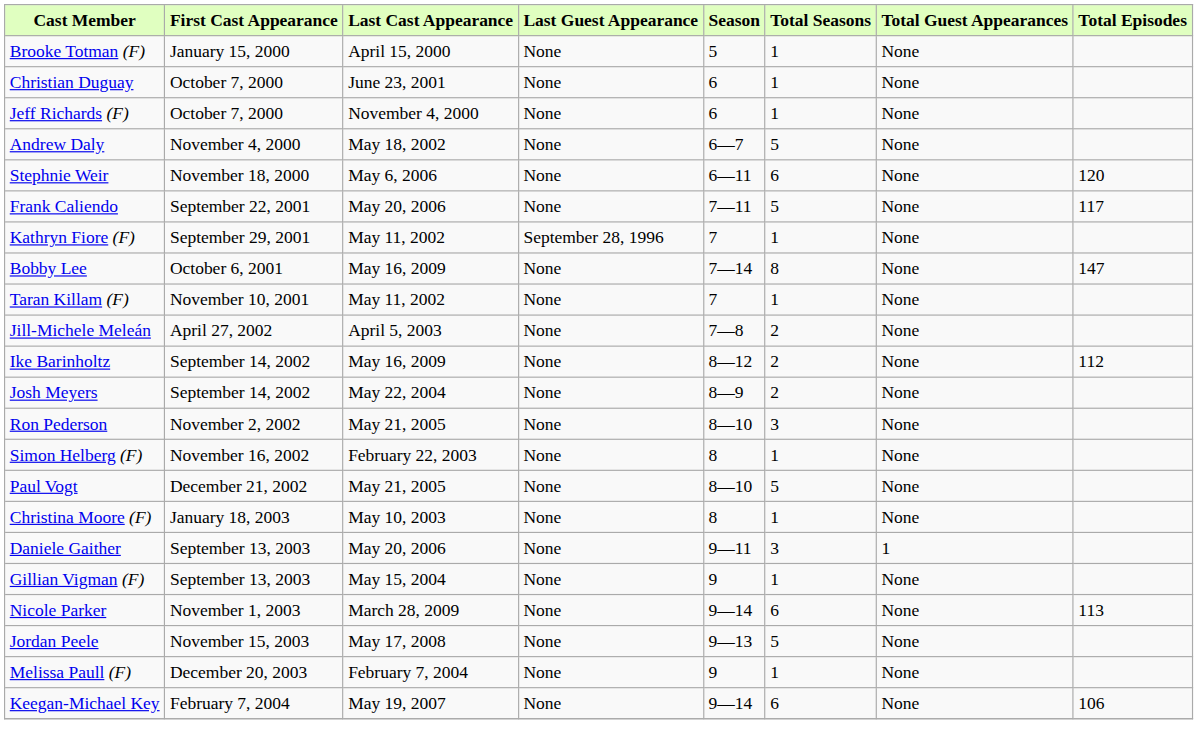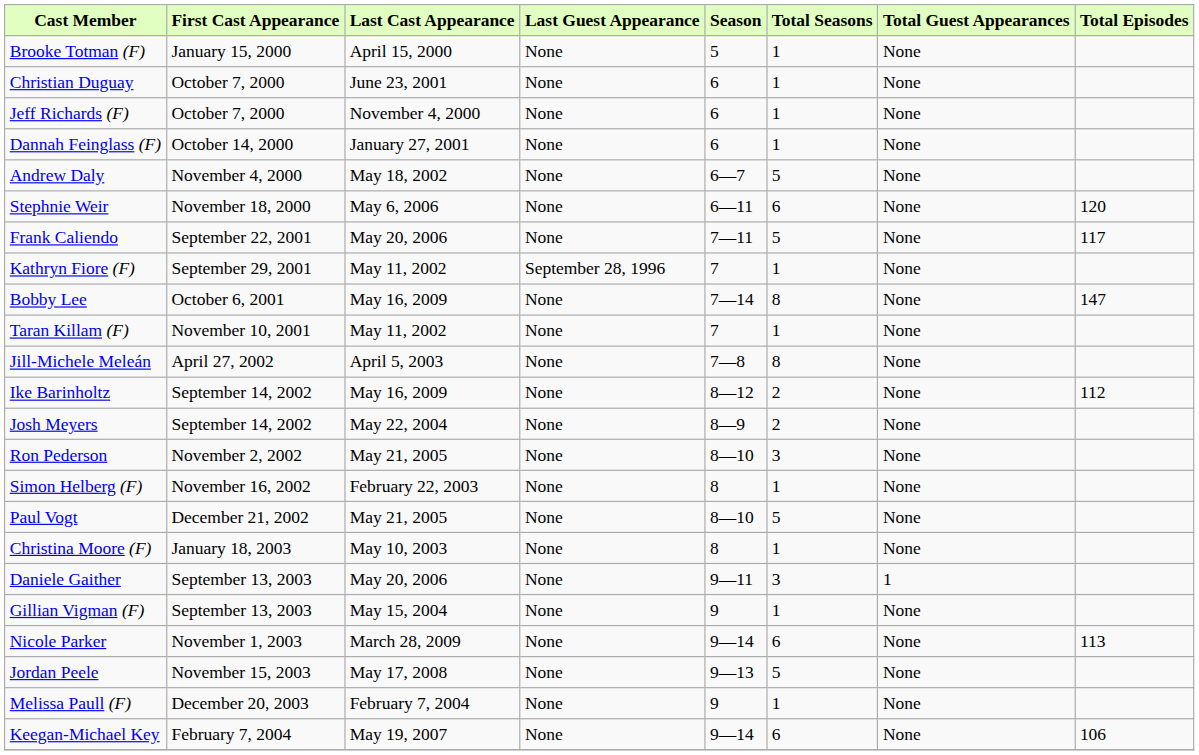 <table border="2" cellpadding="4" cellspacing="0" style="margin: 1em 1em 1em 0; background: #f9f9f9; border: 1px #aaa solid; border-collapse: collapse; font-size: 95%;">
 <tr bgcolor="#E0FFC0" align="center">
 <td><strong>Cast Member</strong></td>
 <td><strong>First Cast Appearance</strong></td>
 <td><strong>Last Cast Appearance</strong></td>
 <td><strong>Last Guest Appearance</strong></td>
 <td><strong>Season</strong></td>
 <td><strong>Total Seasons</strong></td>
 <td><strong>Total Guest Appearances</strong></td>
 <td><strong>Total Episodes</strong></td>
 </tr>
 <tr>
 <td><a href='#'>Brooke Totman</a> <em>(F)</em></td>
 <td>January 15, 2000</td>
 <td>April 15, 2000</td>
 <td>None</td>
 <td>5</td>
 <td>1</td>
 <td>None</td>
 <td></td>
 </tr>
 <tr>
 <td><a href='#'>Christian Duguay</a></td>
 <td>October 7, 2000</td>
 <td>June 23, 2001</td>
 <td>None</td>
 <td>6</td>
 <td>1</td>
 <td>None</td>
 <td></td>
 </tr>
 <tr>
 <td><a href='#'>Jeff Richards</a> <em>(F)</em></td>
 <td>October 7, 2000</td>
 <td>November 4, 2000</td>
+<td>None</td>
+<td>6</td>
+<td>1</td>
+<td>None</td>
+<td></td>
+</tr>
+<tr>
+<td><a href='#'>Dannah Feinglass</a> <em>(F)</em></td>
+<td>October 14, 2000</td>
+<td>January 27, 2001</td>
 <td>None</td>
 <td>6</td>
 <td>1</td>
 <td>None</td>
 <td></td>
 </tr>
 <tr>
 <td><a href='#'>Andrew Daly</a></td>
 <td>November 4, 2000</td>
 <td>May 18, 2002</td>
 <td>None</td>
 <td>6—7</td>
 <td>5</td>
 <td>None</td>
 <td></td>
 </tr>
 <tr>
 <td><a href='#'>Stephnie Weir</a></td>
 <td>November 18, 2000</td>
 <td>May 6, 2006</td>
 <td>None</td>
 <td>6—11</td>
 <td>6</td>
 <td>None</td>
 <td>120</td>
 </tr>
 <tr>
 <td><a href='#'>Frank Caliendo</a></td>
 <td>September 22, 2001</td>
 <td>May 20, 2006</td>
 <td>None</td>
 <td>7—11</td>
 <td>5</td>
 <td>None</td>
 <td>117</td>
 </tr>
 <tr>
 <td><a href='#'>Kathryn Fiore</a>  <em>(F)</em></td>
 <td>September 29, 2001</td>
 <td>May 11, 2002</td>
 <td>September 28, 1996</td>
 <td>7</td>
 <td>1</td>
 <td>None</td>
 <td></td>
 </tr>
 <tr>
 <td><a href='#'>Bobby Lee</a></td>
 <td>October 6, 2001</td>
 <td>May 16, 2009</td>
 <td>None</td>
 <td>7—14</td>
 <td>8</td>
 <td>None</td>
 <td>147</td>
 </tr>
 <tr>
 <td><a href='#'>Taran Killam</a>  <em>(F)</em></td>
 <td>November 10, 2001</td>
 <td>May 11, 2002</td>
 <td>None</td>
 <td>7</td>
 <td>1</td>
 <td>None</td>
 <td></td>
 </tr>
 <tr>
 <td><a href='#'>Jill-Michele Meleán</a></td>
 <td>April 27, 2002</td>
 <td>April 5, 2003</td>
 <td>None</td>
 <td>7—8</td>
-<td>2</td>
+<td>8</td>
 <td>None</td>
 <td></td>
 </tr>
 <tr>
 <td><a href='#'>Ike Barinholtz</a></td>
 <td>September 14, 2002</td>
 <td>May 16, 2009</td>
 <td>None</td>
 <td>8—12</td>
 <td>2</td>
 <td>None</td>
 <td>112</td>
 </tr>
 <tr>
 <td><a href='#'>Josh Meyers</a></td>
 <td>September 14, 2002</td>
 <td>May 22,  2004</td>
 <td>None</td>
 <td>8—9</td>
 <td>2</td>
 <td>None</td>
 <td></td>
 </tr>
 <tr>
 <td><a href='#'>Ron Pederson</a></td>
 <td>November 2, 2002</td>
 <td>May 21, 2005</td>
 <td>None</td>
 <td>8—10</td>
 <td>3</td>
 <td>None</td>
 <td></td>
 </tr>
 <tr>
 <td><a href='#'>Simon Helberg</a> <em>(F)</em></td>
 <td>November 16, 2002</td>
 <td>February 22, 2003</td>
 <td>None</td>
 <td>8</td>
 <td>1</td>
 <td>None</td>
 <td></td>
 </tr>
 <tr>
 <td><a href='#'>Paul Vogt</a></td>
 <td>December 21, 2002</td>
 <td>May 21, 2005</td>
 <td>None</td>
 <td>8—10</td>
 <td>5</td>
 <td>None</td>
 <td></td>
 </tr>
 <tr>
 <td><a href='#'>Christina Moore</a> <em>(F)</em></td>
 <td>January 18, 2003</td>
 <td>May 10, 2003</td>
 <td>None</td>
 <td>8</td>
 <td>1</td>
 <td>None</td>
 <td></td>
 </tr>
 <tr>
 <td><a href='#'>Daniele Gaither</a></td>
 <td>September 13, 2003</td>
 <td>May 20, 2006</td>
 <td>None</td>
 <td>9—11</td>
 <td>3</td>
 <td>1</td>
 <td></td>
 </tr>
 <tr>
 <td><a href='#'>Gillian Vigman</a> <em>(F)</em></td>
 <td>September 13, 2003</td>
 <td>May 15, 2004</td>
 <td>None</td>
 <td>9</td>
 <td>1</td>
 <td>None</td>
 <td></td>
 </tr>
 <tr>
 <td><a href='#'>Nicole Parker</a></td>
 <td>November 1, 2003</td>
 <td>March 28, 2009</td>
 <td>None</td>
 <td>9—14</td>
 <td>6</td>
 <td>None</td>
 <td>113</td>
 </tr>
 <tr>
 <td><a href='#'>Jordan Peele</a></td>
 <td>November 15, 2003</td>
 <td>May 17, 2008</td>
 <td>None</td>
 <td>9—13</td>
 <td>5</td>
 <td>None</td>
 <td></td>
 </tr>
 <tr>
 <td><a href='#'>Melissa Paull</a> <em>(F)</em></td>
 <td>December 20, 2003</td>
 <td>February 7, 2004</td>
 <td>None</td>
 <td>9</td>
 <td>1</td>
 <td>None</td>
 <td></td>
 </tr>
 <tr>
 <td><a href='#'>Keegan-Michael Key</a></td>
 <td>February 7, 2004</td>
 <td>May 19, 2007</td>
 <td>None</td>
 <td>9—14</td>
 <td>6</td>
 <td>None</td>
 <td>106</td>
 </tr>
 <tr>
 </tr>
 </table>
